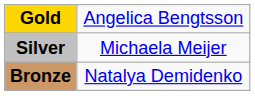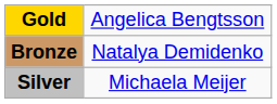 <table class="wikitable" style="text-align:center; " width="35%">
 <tr>
 <td bgcolor="gold"><strong>Gold</strong></td>
 <td><a href='#'>Angelica Bengtsson</a><br>  <small><em></em></small></td>
 </tr>
 <tr>
+<td bgcolor="CC9966"><strong>Bronze</strong></td>
+<td><a href='#'>Natalya Demidenko</a><br>  <small><em></em></small></td>
+</tr>
+<tr>
 <td bgcolor="silver"><strong>Silver</strong></td>
 <td><a href='#'>Michaela Meijer</a><br>  <small><em></em></small></td>
 </tr>
-<tr>
-<td bgcolor="CC9966"><strong>Bronze</strong></td>
-<td><a href='#'>Natalya Demidenko</a><br>  <small><em></em></small></td>
-</tr>
 </table>
